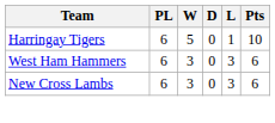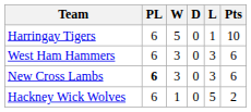 <table class=wikitable width="300" style="background:#FFFFFF;">
 <tr>
 <th>Team</th>
 <th>PL</th>
 <th>W</th>
 <th>D</th>
 <th>L</th>
 <th>Pts</th>
 </tr>
 <tr>
 <td><a href='#'>Harringay Tigers</a></td>
 <td align="center">6</td>
 <td align="center">5</td>
 <td align="center">0</td>
 <td align="center">1</td>
 <td align="center">10</td>
 </tr>
 <tr>
 <td><a href='#'>West Ham Hammers</a></td>
 <td align="center">6</td>
 <td align="center">3</td>
 <td align="center">0</td>
 <td align="center">3</td>
 <td align="center">6</td>
 </tr>
 <tr>
 <td><a href='#'>New Cross Lambs</a></td>
-<td align="center">6</td>
+<td align="center"><strong>6</strong></td>
 <td align="center">3</td>
 <td align="center">0</td>
 <td align="center">3</td>
 <td align="center">6</td>
 </tr>
+<tr>
+<td><a href='#'>Hackney Wick Wolves</a></td>
+<td align="center">6</td>
+<td align="center">1</td>
+<td align="center">0</td>
+<td align="center">5</td>
+<td align="center">2</td>
+</tr>
 </table>
